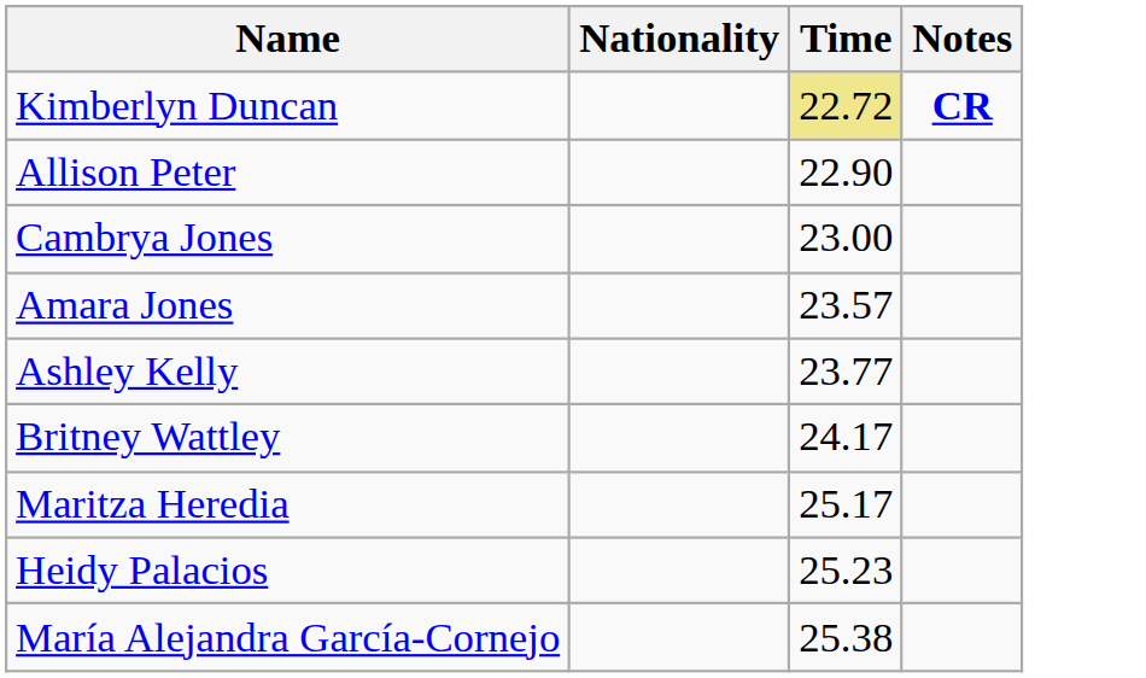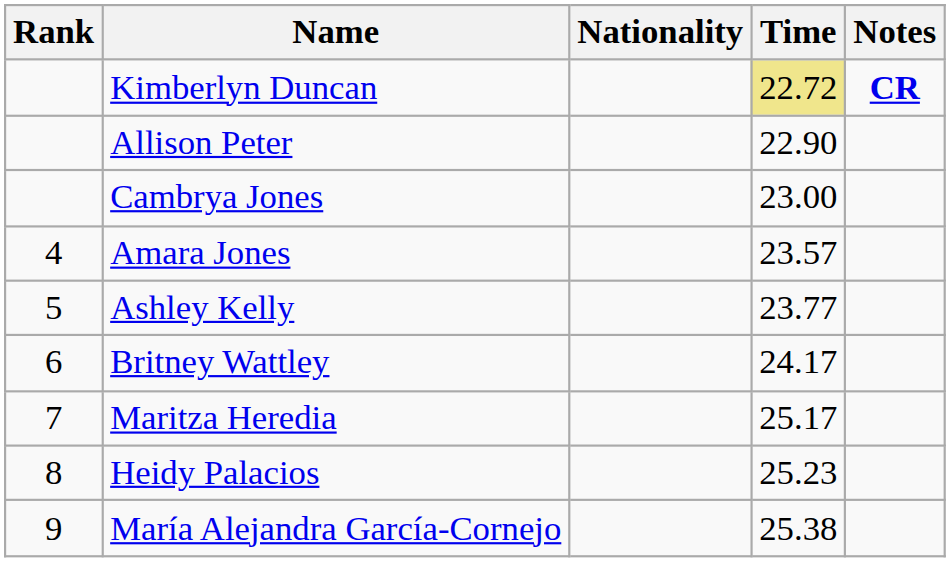 <table class="wikitable sortable" style="text-align:center">
 <tr>
+<th>Rank</th>
 <th>Name</th>
 <th>Nationality</th>
 <th>Time</th>
 <th>Notes</th>
 </tr>
 <tr>
+<td></td>
 <td align=left><a href='#'>Kimberlyn Duncan</a></td>
 <td align=left></td>
 <td style="background: khaki;">22.72</td>
 <td><a href='#'><strong>CR</strong></a></td>
 </tr>
 <tr>
+<td></td>
 <td align=left><a href='#'>Allison Peter</a></td>
 <td align=left></td>
 <td>22.90</td>
 <td></td>
 </tr>
 <tr>
+<td></td>
 <td align=left><a href='#'>Cambrya Jones</a></td>
 <td align=left></td>
 <td>23.00</td>
 <td></td>
 </tr>
 <tr>
+<td>4</td>
 <td align=left><a href='#'>Amara Jones</a></td>
 <td align=left></td>
 <td>23.57</td>
 <td></td>
 </tr>
 <tr>
+<td>5</td>
 <td align=left><a href='#'>Ashley Kelly</a></td>
 <td align=left></td>
 <td>23.77</td>
 <td></td>
 </tr>
 <tr>
+<td>6</td>
 <td align=left><a href='#'>Britney Wattley</a></td>
 <td align=left></td>
 <td>24.17</td>
 <td></td>
 </tr>
 <tr>
+<td>7</td>
 <td align=left><a href='#'>Maritza Heredia</a></td>
 <td align=left></td>
 <td>25.17</td>
 <td></td>
 </tr>
 <tr>
+<td>8</td>
 <td align=left><a href='#'>Heidy Palacios</a></td>
 <td align=left></td>
 <td>25.23</td>
 <td></td>
 </tr>
 <tr>
+<td>9</td>
 <td align=left><a href='#'>María Alejandra García-Cornejo</a></td>
 <td align=left></td>
 <td>25.38</td>
 <td></td>
 </tr>
 </table>
